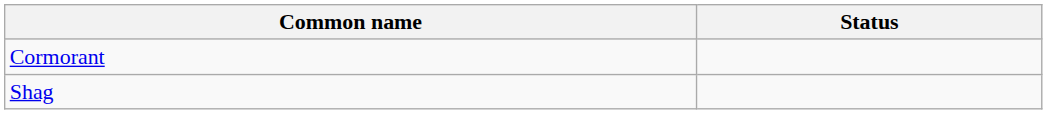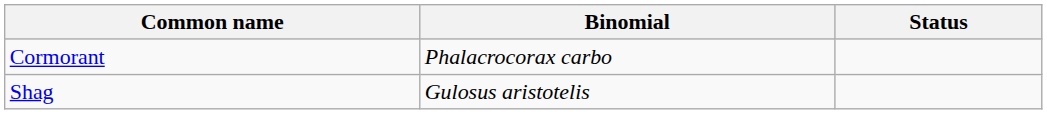 <table style="width:60%;" class="wikitable">
 <tr>
 <th width=40%>Common name</th>
+<th width=40%>Binomial</th>
 <th width=20%>Status</th>
 </tr>
 <tr>
 <td><a href='#'>Cormorant</a></td>
+<td><em>Phalacrocorax carbo</em></td>
 <td></td>
 </tr>
 <tr>
 <td><a href='#'>Shag</a></td>
+<td><em>Gulosus aristotelis</em></td>
 <td></td>
 </tr>
 </table>
